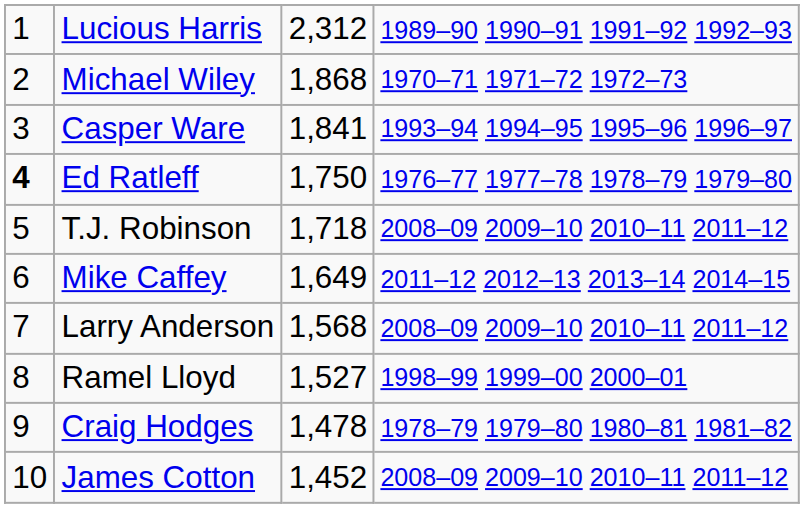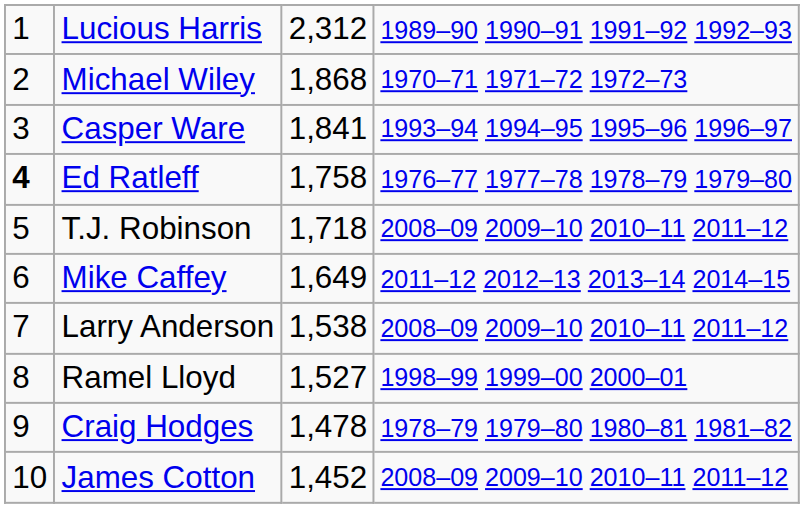 <table class="wikitable">
 <tr>
 </tr>
 <tr>
 <td>1</td>
 <td><a href='#'>Lucious Harris</a></td>
 <td>2,312</td>
 <td style="font-size:80%;"><a href='#'>1989–90</a> <a href='#'>1990–91</a> <a href='#'>1991–92</a> <a href='#'>1992–93</a></td>
 </tr>
 <tr>
 <td>2</td>
 <td><a href='#'>Michael Wiley</a></td>
 <td>1,868</td>
 <td style="font-size:80%;"><a href='#'>1970–71</a> <a href='#'>1971–72</a> <a href='#'>1972–73</a></td>
 </tr>
 <tr>
 <td>3</td>
 <td><a href='#'>Casper Ware</a></td>
 <td>1,841</td>
 <td style="font-size:80%;"><a href='#'>1993–94</a> <a href='#'>1994–95</a> <a href='#'>1995–96</a> <a href='#'>1996–97</a></td>
 </tr>
 <tr>
 <td><strong>4</strong></td>
 <td><a href='#'>Ed Ratleff</a></td>
-<td>1,750</td>
+<td>1,758</td>
 <td style="font-size:80%;"><a href='#'>1976–77</a> <a href='#'>1977–78</a> <a href='#'>1978–79</a> <a href='#'>1979–80</a></td>
 </tr>
 <tr>
 <td>5</td>
 <td>T.J. Robinson</td>
 <td>1,718</td>
 <td style="font-size:80%;"><a href='#'>2008–09</a> <a href='#'>2009–10</a> <a href='#'>2010–11</a> <a href='#'>2011–12</a></td>
 </tr>
 <tr>
 <td>6</td>
 <td><a href='#'>Mike Caffey</a></td>
 <td>1,649</td>
 <td style="font-size:80%;"><a href='#'>2011–12</a> <a href='#'>2012–13</a> <a href='#'>2013–14</a> <a href='#'>2014–15</a></td>
 </tr>
 <tr>
 <td>7</td>
 <td>Larry Anderson</td>
-<td>1,568</td>
+<td>1,538</td>
 <td style="font-size:80%;"><a href='#'>2008–09</a> <a href='#'>2009–10</a> <a href='#'>2010–11</a> <a href='#'>2011–12</a></td>
 </tr>
 <tr>
 <td>8</td>
 <td>Ramel Lloyd</td>
 <td>1,527</td>
 <td style="font-size:80%;"><a href='#'>1998–99</a> <a href='#'>1999–00</a> <a href='#'>2000–01</a></td>
 </tr>
 <tr>
 <td>9</td>
 <td><a href='#'>Craig Hodges</a></td>
 <td>1,478</td>
 <td style="font-size:80%;"><a href='#'>1978–79</a> <a href='#'>1979–80</a> <a href='#'>1980–81</a> <a href='#'>1981–82</a></td>
 </tr>
 <tr>
 <td>10</td>
 <td><a href='#'>James Cotton</a></td>
 <td>1,452</td>
 <td style="font-size:80%;"><a href='#'>2008–09</a> <a href='#'>2009–10</a> <a href='#'>2010–11</a> <a href='#'>2011–12</a></td>
 </tr>
 </table>
